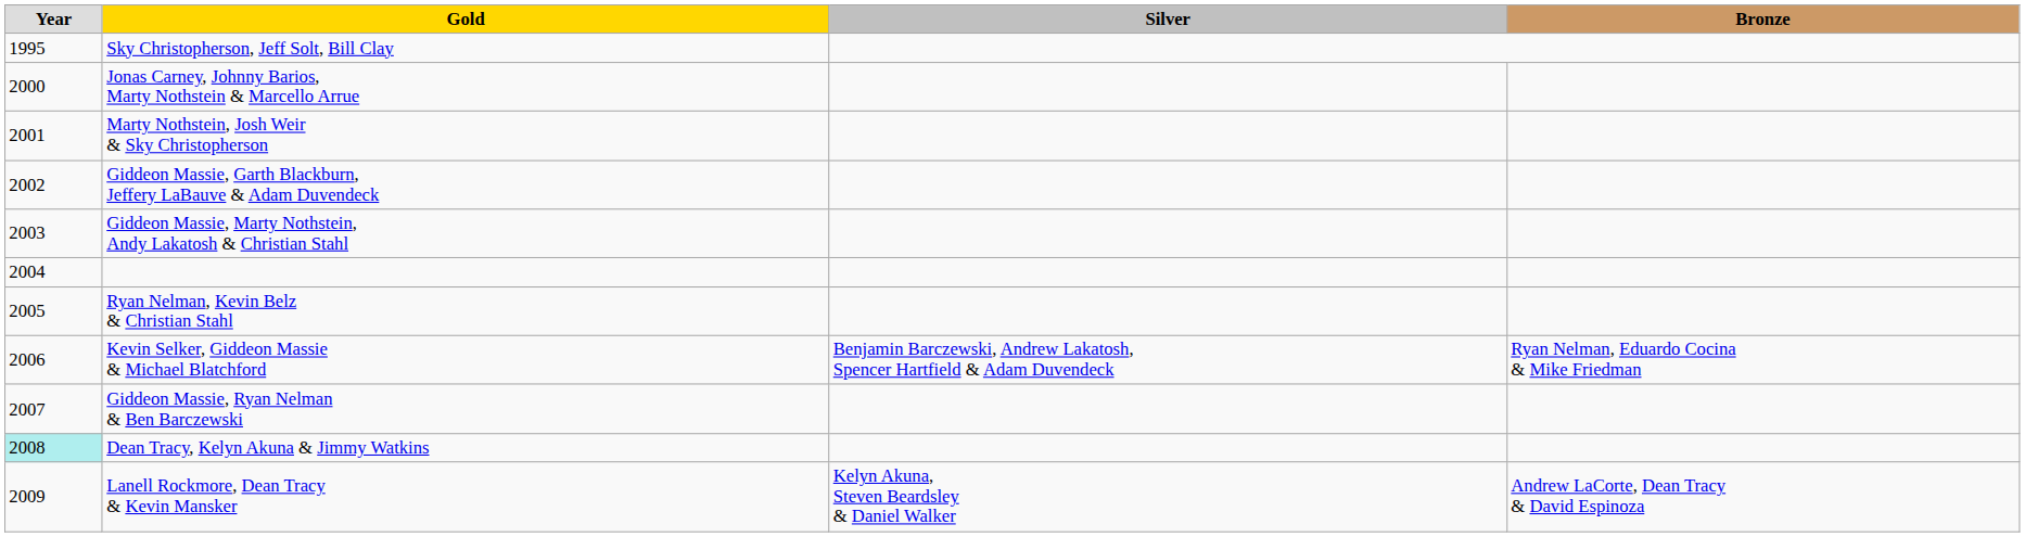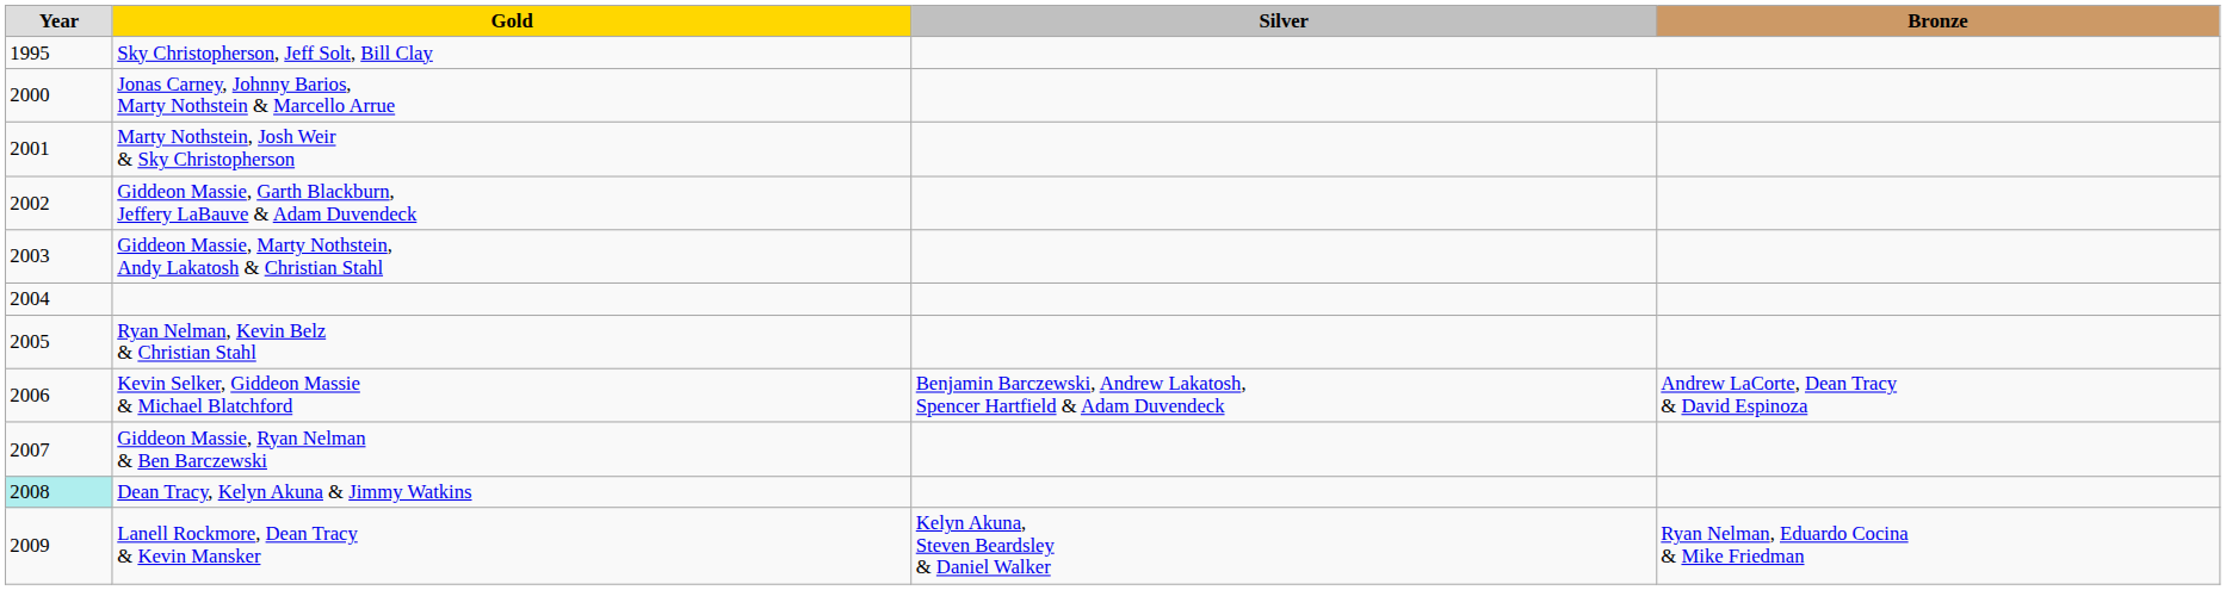 <table class="wikitable" style="width: 90%; text-align:left;">
 <tr>
 <td style="background:#DDDDDD; font-weight:bold; text-align:center;">Year</td>
 <td style="background:gold; font-weight:bold; text-align:center;">Gold</td>
 <td style="background:silver; font-weight:bold; text-align:center;">Silver</td>
 <td style="background:#cc9966; font-weight:bold; text-align:center;">Bronze</td>
 </tr>
 <tr>
 <td>1995</td>
 <td><a href='#'>Sky Christopherson</a>, <a href='#'>Jeff Solt</a>, <a href='#'>Bill Clay</a></td>
 </tr>
 <tr>
 <td>2000</td>
 <td><a href='#'>Jonas Carney</a>, <a href='#'>Johnny Barios</a>,<br> <a href='#'>Marty Nothstein</a> & <a href='#'>Marcello Arrue</a></td>
 <td></td>
 <td></td>
 </tr>
 <tr>
 <td>2001</td>
 <td><a href='#'>Marty Nothstein</a>, <a href='#'>Josh Weir</a><br> & <a href='#'>Sky Christopherson</a></td>
 <td></td>
 <td></td>
 </tr>
 <tr>
 <td>2002</td>
 <td><a href='#'>Giddeon Massie</a>, <a href='#'>Garth Blackburn</a>,<br> <a href='#'>Jeffery LaBauve</a> & <a href='#'>Adam Duvendeck</a></td>
 <td></td>
 <td></td>
 </tr>
 <tr>
 <td>2003</td>
 <td><a href='#'>Giddeon Massie</a>, <a href='#'>Marty Nothstein</a>,<br> <a href='#'>Andy Lakatosh</a> & <a href='#'>Christian Stahl</a></td>
 <td></td>
 <td></td>
 </tr>
 <tr>
 <td>2004</td>
 <td></td>
 <td></td>
 <td></td>
 </tr>
 <tr>
 <td>2005</td>
 <td><a href='#'>Ryan Nelman</a>, <a href='#'>Kevin Belz</a><br> & <a href='#'>Christian Stahl</a></td>
 <td></td>
 <td></td>
 </tr>
 <tr>
 <td>2006</td>
 <td><a href='#'>Kevin Selker</a>, <a href='#'>Giddeon Massie</a><br> & <a href='#'>Michael Blatchford</a></td>
 <td><a href='#'>Benjamin Barczewski</a>, <a href='#'>Andrew Lakatosh</a>,<br><a href='#'>Spencer Hartfield</a> & <a href='#'>Adam Duvendeck</a></td>
-<td><a href='#'>Ryan Nelman</a>, <a href='#'>Eduardo Cocina</a><br> & <a href='#'>Mike Friedman</a></td>
+<td><a href='#'>Andrew LaCorte</a>, <a href='#'>Dean Tracy</a><br> & <a href='#'>David Espinoza</a></td>
 </tr>
 <tr>
 <td>2007</td>
 <td><a href='#'>Giddeon Massie</a>, <a href='#'>Ryan Nelman</a><br> & <a href='#'>Ben Barczewski</a></td>
 <td></td>
 <td></td>
 </tr>
 <tr>
 <td style="background: paleturquoise;">2008</td>
 <td><a href='#'>Dean Tracy</a>, <a href='#'>Kelyn Akuna</a> & <a href='#'>Jimmy Watkins</a></td>
 <td></td>
 <td></td>
 </tr>
 <tr>
 <td>2009</td>
 <td><a href='#'>Lanell Rockmore</a>, <a href='#'>Dean Tracy</a><br> & <a href='#'>Kevin Mansker</a></td>
 <td><a href='#'>Kelyn Akuna</a>,<br> <a href='#'>Steven Beardsley</a><br> & <a href='#'>Daniel Walker</a></td>
-<td><a href='#'>Andrew LaCorte</a>, <a href='#'>Dean Tracy</a><br> & <a href='#'>David Espinoza</a></td>
+<td><a href='#'>Ryan Nelman</a>, <a href='#'>Eduardo Cocina</a><br> & <a href='#'>Mike Friedman</a></td>
 </tr>
 </table>
